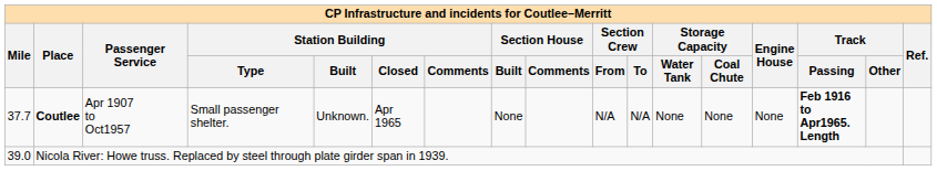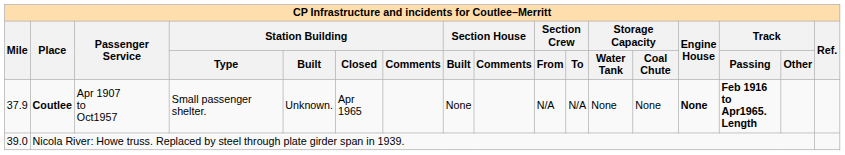 <table class="wikitable">
 <tr>
 <th colspan="17" style="background:#ffdead;">CP Infrastructure and incidents for Coutlee–Merritt</th>
 </tr>
 <tr>
 <th rowspan=2>Mile<br></th>
 <th rowspan=2>Place</th>
 <th rowspan=2>Passenger Service</th>
 <th colspan=4>Station Building</th>
 <th colspan=2>Section House</th>
 <th colspan=2>Section<br>Crew</th>
 <th colspan=2>Storage Capacity</th>
 <th rowspan=2>Engine<br>House</th>
 <th colspan=2>Track</th>
 <th rowspan=2>Ref.</th>
 </tr>
 <tr>
 <th>Type</th>
 <th>Built</th>
 <th>Closed</th>
 <th>Comments</th>
 <th>Built</th>
 <th>Comments</th>
 <th>From</th>
 <th>To</th>
 <th>Water<br>Tank</th>
 <th>Coal<br>Chute</th>
 <th>Passing</th>
 <th>Other</th>
 </tr>
 <tr>
-<td>37.7</td>
+<td>37.9</td>
 <td><strong>Coutlee</strong></td>
 <td>Apr 1907<br>to<br> Oct1957</td>
 <td>Small passenger shelter.</td>
 <td>Unknown.</td>
 <td>Apr 1965</td>
 <td></td>
 <td>None</td>
 <td></td>
 <td>N/A</td>
 <td>N/A</td>
 <td>None</td>
 <td>None</td>
-<td>None</td>
+<td><strong>None</strong></td>
 <td><strong>Feb 1916 to<br>Apr1965.<br>Length </strong></td>
 <td></td>
 <td></td>
 </tr>
 <tr>
 <td>39.0</td>
 <td colspan=15>Nicola River:  Howe truss. Replaced by  steel through plate girder span in 1939.</td>
 <td></td>
 </tr>
 </table>
